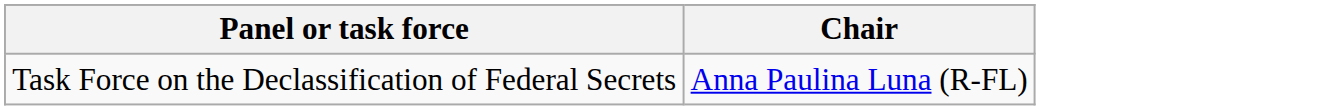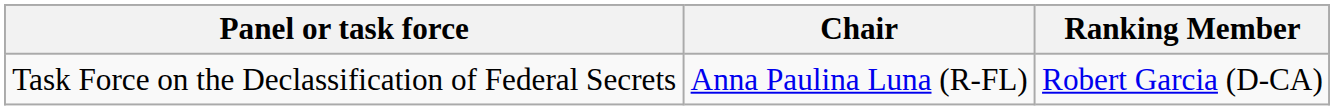 <table class="wikitable">
 <tr>
 <th>Panel or task force</th>
 <th>Chair</th>
+<th>Ranking Member</th>
 </tr>
 <tr>
 <td>Task Force on the Declassification of Federal Secrets</td>
 <td><a href='#'>Anna Paulina Luna</a> (R-FL)</td>
+<td><a href='#'>Robert Garcia</a> (D-CA)</td>
 </tr>
 </table>
